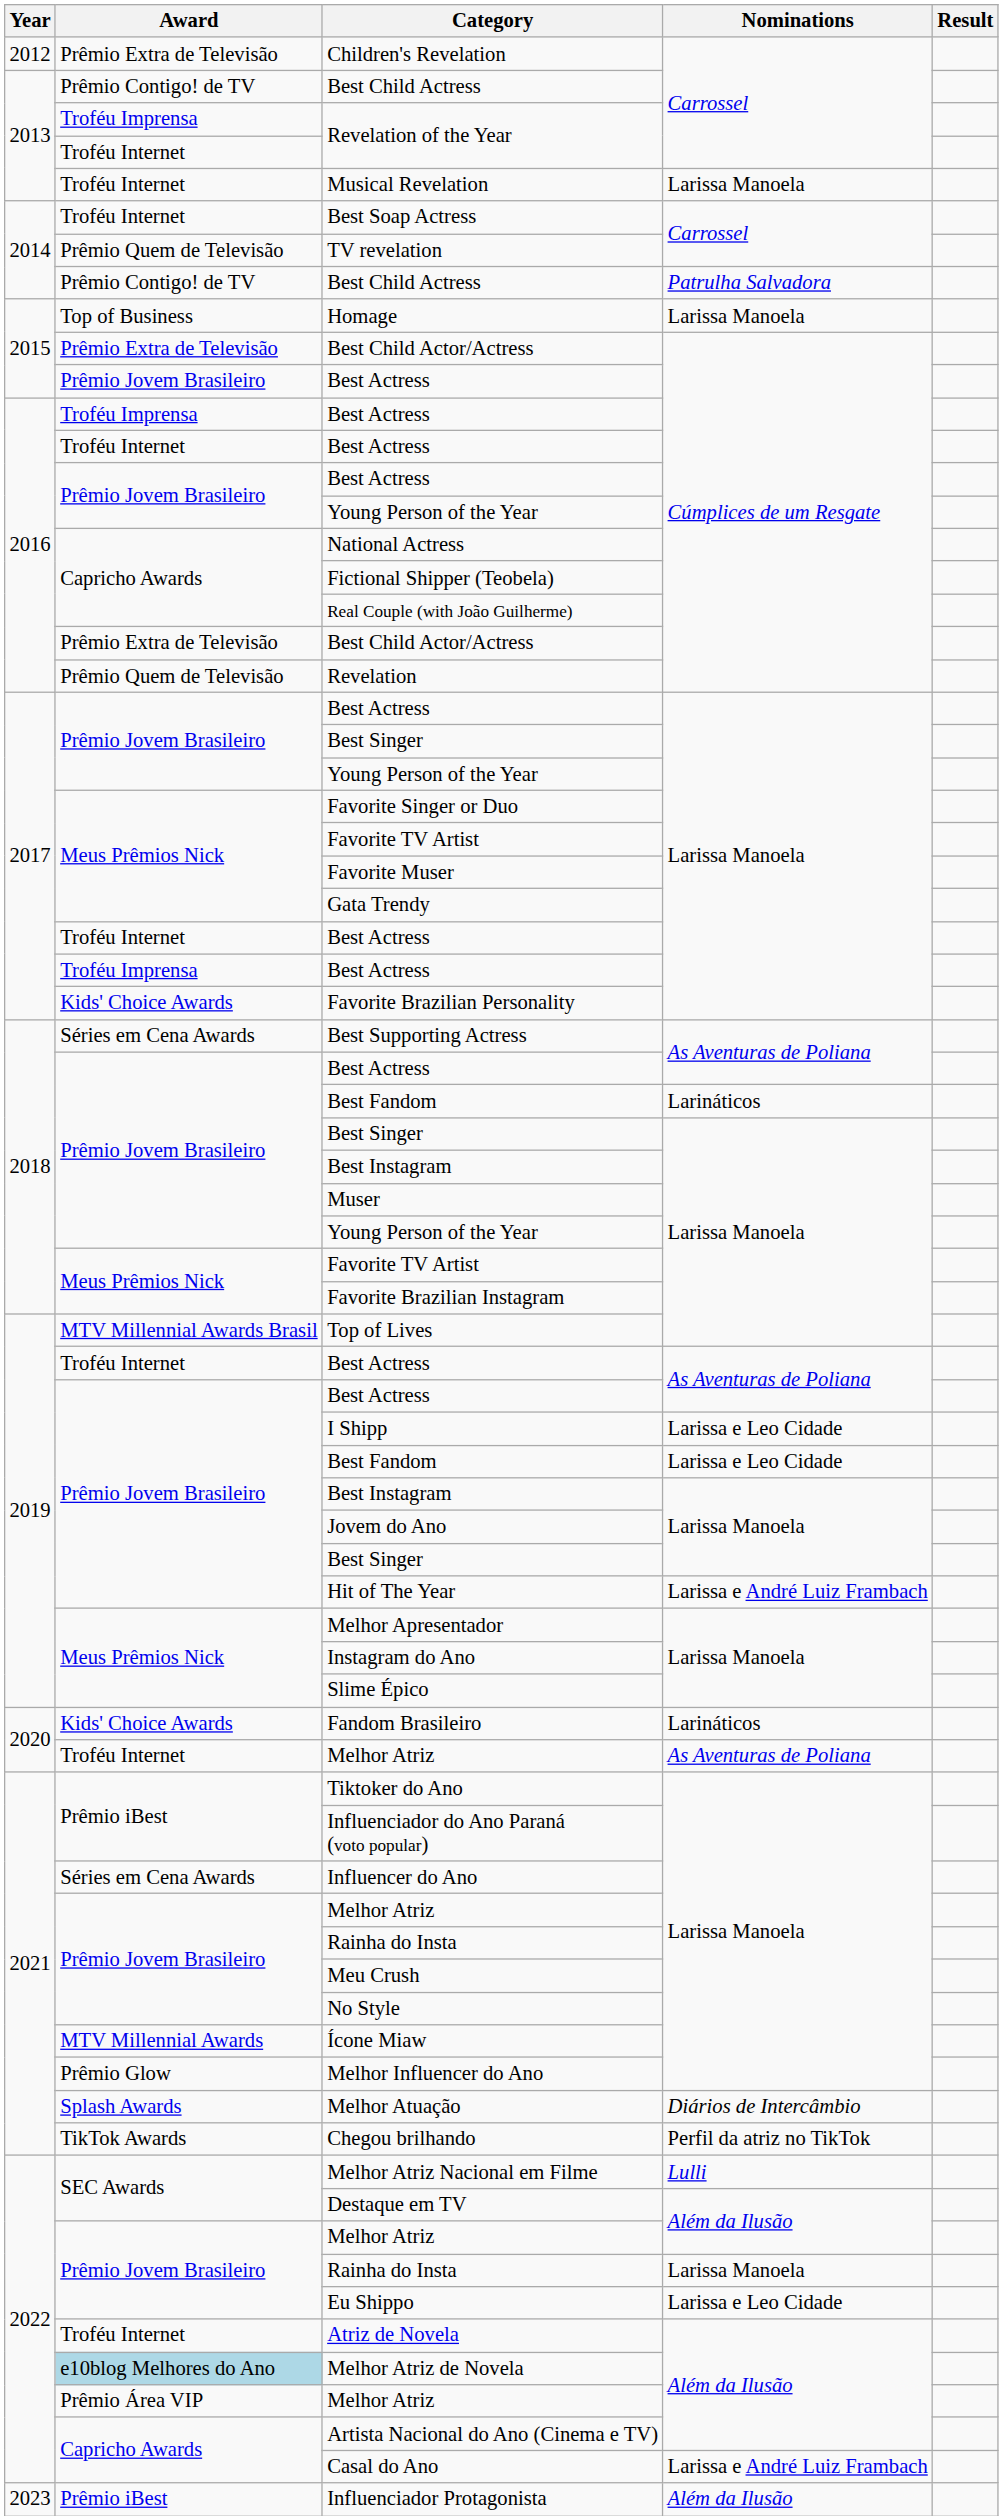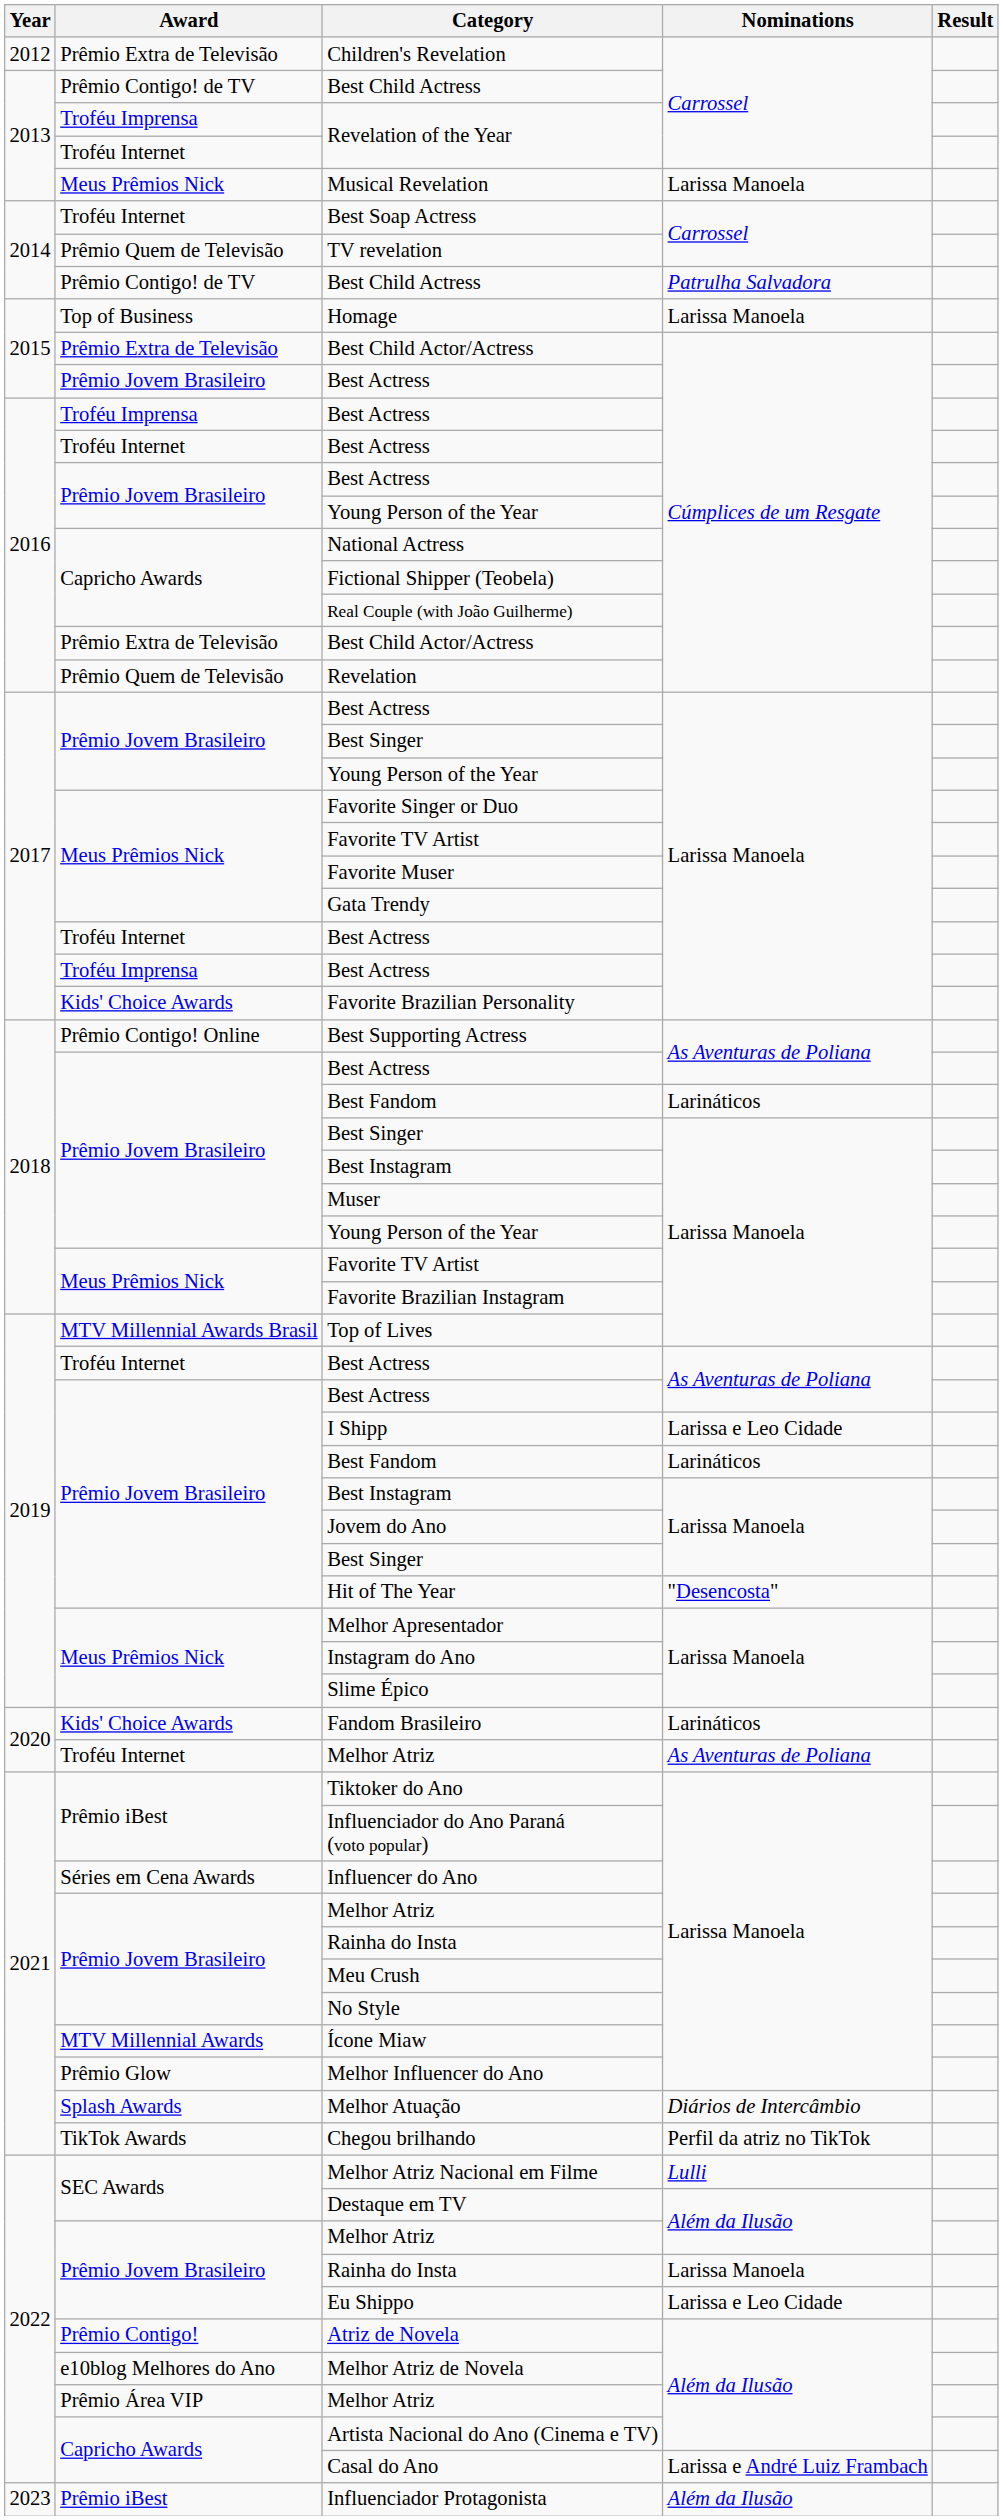 <table class="wikitable">
 <tr>
 <th>Year</th>
 <th>Award</th>
 <th>Category</th>
 <th>Nominations</th>
 <th>Result</th>
 </tr>
 <tr>
 <td>2012</td>
 <td>Prêmio Extra de Televisão</td>
 <td>Children's Revelation</td>
 <td rowspan="4"><div> <em><a href='#'>Carrossel</a></em></div></td>
 <td></td>
 </tr>
 <tr>
 <td rowspan="4">2013</td>
 <td>Prêmio Contigo! de TV</td>
 <td>Best Child Actress</td>
 <td></td>
 </tr>
 <tr>
 <td><a href='#'>Troféu Imprensa</a></td>
 <td rowspan=2>Revelation of the Year</td>
 <td></td>
 </tr>
 <tr>
 <td>Troféu Internet</td>
 <td></td>
 </tr>
 <tr>
-<td>Troféu Internet</td>
+<td><a href='#'>Meus Prêmios Nick</a></td>
 <td>Musical Revelation</td>
 <td><div> Larissa Manoela</div></td>
 <td></td>
 </tr>
 <tr>
 <td rowspan="3">2014</td>
 <td>Troféu Internet</td>
 <td>Best Soap Actress</td>
 <td rowspan="2"><div> <em><a href='#'>Carrossel</a></em></div></td>
 <td></td>
 </tr>
 <tr>
 <td>Prêmio Quem de Televisão</td>
 <td>TV revelation</td>
 <td></td>
 </tr>
 <tr>
 <td>Prêmio Contigo! de TV</td>
 <td>Best Child Actress</td>
 <td><div> <em><a href='#'>Patrulha Salvadora</a></em></div></td>
 <td></td>
 </tr>
 <tr>
 <td rowspan="3">2015</td>
 <td>Top of Business</td>
 <td>Homage</td>
 <td><div> Larissa Manoela</div></td>
 <td></td>
 </tr>
 <tr>
 <td><a href='#'>Prêmio Extra de Televisão</a></td>
 <td>Best Child Actor/Actress</td>
 <td rowspan="11"><div> <em><a href='#'>Cúmplices de um Resgate</a></em></div></td>
 <td></td>
 </tr>
 <tr>
 <td><a href='#'>Prêmio Jovem Brasileiro</a></td>
 <td>Best Actress</td>
 <td></td>
 </tr>
 <tr>
 <td rowspan="9">2016</td>
 <td><a href='#'>Troféu Imprensa</a></td>
 <td>Best Actress</td>
 <td></td>
 </tr>
 <tr>
 <td>Troféu Internet</td>
 <td>Best Actress</td>
 <td></td>
 </tr>
 <tr>
 <td rowspan="2"><a href='#'>Prêmio Jovem Brasileiro</a></td>
 <td>Best Actress</td>
 <td></td>
 </tr>
 <tr>
 <td>Young Person of the Year</td>
 <td></td>
 </tr>
 <tr>
 <td rowspan="3">Capricho Awards</td>
 <td>National Actress</td>
 <td></td>
 </tr>
 <tr>
 <td>Fictional Shipper (Teobela)</td>
 <td></td>
 </tr>
 <tr>
 <td><small>Real Couple (with João Guilherme)</small></td>
 <td></td>
 </tr>
 <tr>
 <td>Prêmio Extra de Televisão</td>
 <td>Best Child Actor/Actress</td>
 <td></td>
 </tr>
 <tr>
 <td>Prêmio Quem de Televisão</td>
 <td>Revelation</td>
 <td></td>
 </tr>
 <tr>
 <td rowspan="10">2017</td>
 <td rowspan="3"><a href='#'>Prêmio Jovem Brasileiro</a></td>
 <td>Best Actress</td>
 <td rowspan="10"><div>Larissa Manoela</div></td>
 <td></td>
 </tr>
 <tr>
 <td>Best Singer</td>
 <td></td>
 </tr>
 <tr>
 <td>Young Person of the Year</td>
 <td></td>
 </tr>
 <tr>
 <td rowspan="4"><a href='#'>Meus Prêmios Nick</a></td>
 <td>Favorite Singer or Duo</td>
 <td></td>
 </tr>
 <tr>
 <td>Favorite TV Artist</td>
 <td></td>
 </tr>
 <tr>
 <td>Favorite Muser</td>
 <td></td>
 </tr>
 <tr>
 <td>Gata Trendy</td>
 <td></td>
 </tr>
 <tr>
 <td>Troféu Internet</td>
 <td>Best Actress</td>
 <td></td>
 </tr>
 <tr>
 <td><a href='#'>Troféu Imprensa</a></td>
 <td>Best Actress</td>
 <td></td>
 </tr>
 <tr>
 <td><a href='#'>Kids' Choice Awards</a></td>
 <td>Favorite Brazilian Personality</td>
 <td></td>
 </tr>
 <tr>
 <td rowspan="9">2018</td>
-<td>Séries em Cena Awards</td>
+<td>Prêmio Contigoǃ Online</td>
 <td>Best Supporting Actress</td>
 <td rowspan="2"><div> <em><a href='#'>As Aventuras de Poliana</a></em></div></td>
 <td></td>
 </tr>
 <tr>
 <td rowspan="6"><a href='#'>Prêmio Jovem Brasileiro</a></td>
 <td>Best Actress</td>
 <td></td>
 </tr>
 <tr>
 <td>Best Fandom</td>
 <td><div> Larináticos</div></td>
 <td></td>
 </tr>
 <tr>
 <td>Best Singer</td>
 <td rowspan="7"><div>Larissa Manoela</div></td>
 <td></td>
 </tr>
 <tr>
 <td>Best Instagram</td>
 <td></td>
 </tr>
 <tr>
 <td>Muser</td>
 <td></td>
 </tr>
 <tr>
 <td>Young Person of the Year</td>
 <td></td>
 </tr>
 <tr>
 <td rowspan="2"><a href='#'>Meus Prêmios Nick</a></td>
 <td>Favorite TV Artist</td>
 <td></td>
 </tr>
 <tr>
 <td>Favorite Brazilian Instagram</td>
 <td></td>
 </tr>
 <tr>
 <td rowspan="12">2019</td>
 <td><a href='#'>MTV Millennial Awards Brasil</a></td>
 <td>Top of Lives</td>
 <td></td>
 </tr>
 <tr>
 <td>Troféu Internet</td>
 <td>Best Actress</td>
 <td rowspan="2"><div>  <em><a href='#'>As Aventuras de Poliana</a></em></div></td>
 <td></td>
 </tr>
 <tr>
 <td rowspan="7"><a href='#'>Prêmio Jovem Brasileiro</a></td>
 <td>Best Actress</td>
 <td></td>
 </tr>
 <tr>
 <td>I Shipp</td>
 <td><div> Larissa e Leo Cidade</div></td>
 <td></td>
 </tr>
 <tr>
 <td>Best Fandom</td>
-<td><div> Larissa e Leo Cidade</div></td>
+<td><div> Larináticos</div></td>
 <td></td>
 </tr>
 <tr>
 <td>Best Instagram</td>
 <td rowspan="3"><div> Larissa Manoela</div></td>
 <td></td>
 </tr>
 <tr>
 <td>Jovem do Ano</td>
 <td></td>
 </tr>
 <tr>
 <td>Best Singer</td>
 <td></td>
 </tr>
 <tr>
 <td>Hit of The Year</td>
-<td><div>Larissa e <a href='#'>André Luiz Frambach</a> </div></td>
+<td><div> "<a href='#'>Desencosta</a>"</div></td>
 <td></td>
 </tr>
 <tr>
 <td rowspan="3"><a href='#'>Meus Prêmios Nick</a></td>
 <td>Melhor Apresentador</td>
 <td rowspan="3"><div> Larissa Manoela</div></td>
 <td></td>
 </tr>
 <tr>
 <td>Instagram do Ano</td>
 <td></td>
 </tr>
 <tr>
 <td>Slime Épico</td>
 <td></td>
 </tr>
 <tr>
 <td rowspan="2">2020</td>
 <td><a href='#'>Kids' Choice Awards</a></td>
 <td>Fandom Brasileiro</td>
 <td><div> Larináticos</div></td>
 <td></td>
 </tr>
 <tr>
 <td>Troféu Internet</td>
 <td>Melhor Atriz</td>
 <td><div> <em><a href='#'>As Aventuras de Poliana</a></em></div></td>
 <td></td>
 </tr>
 <tr>
 <td rowspan="11">2021</td>
 <td rowspan="2">Prêmio iBest</td>
 <td>Tiktoker do Ano</td>
 <td rowspan="9"><div> Larissa Manoela</div></td>
 <td></td>
 </tr>
 <tr>
 <td>Influenciador do Ano Paraná <br>(<small>voto popular</small>)</td>
 <td></td>
 </tr>
 <tr>
 <td>Séries em Cena Awards</td>
 <td>Influencer do Ano</td>
 <td></td>
 </tr>
 <tr>
 <td rowspan=4><a href='#'>Prêmio Jovem Brasileiro</a></td>
 <td>Melhor Atriz</td>
 <td></td>
 </tr>
 <tr>
 <td>Rainha do Insta</td>
 <td></td>
 </tr>
 <tr>
 <td>Meu Crush</td>
 <td></td>
 </tr>
 <tr>
 <td>No Style</td>
 <td></td>
 </tr>
 <tr>
 <td><a href='#'>MTV Millennial Awards</a></td>
 <td>Ícone Miaw</td>
 <td></td>
 </tr>
 <tr>
 <td>Prêmio Glow</td>
 <td>Melhor Influencer do Ano</td>
 <td></td>
 </tr>
 <tr>
 <td><a href='#'>Splash Awards</a></td>
 <td>Melhor Atuação</td>
 <td><div><em>Diários de Intercâmbio</em></div></td>
 <td></td>
 </tr>
 <tr>
 <td>TikTok Awards</td>
 <td>Chegou brilhando</td>
 <td><div> Perfil da atriz no TikTok</div></td>
 <td></td>
 </tr>
 <tr>
 <td rowspan="10">2022</td>
 <td rowspan="2">SEC Awards</td>
 <td>Melhor Atriz Nacional em Filme</td>
 <td><em><a href='#'>Lulli</a></em></td>
 <td></td>
 </tr>
 <tr>
 <td>Destaque em TV</td>
 <td rowspan="2"><em><a href='#'>Além da Ilusão</a></em></td>
 <td></td>
 </tr>
 <tr>
 <td rowspan="3"><a href='#'>Prêmio Jovem Brasileiro</a></td>
 <td>Melhor Atriz</td>
 <td></td>
 </tr>
 <tr>
 <td>Rainha do Insta</td>
 <td><div>Larissa Manoela </div></td>
 <td></td>
 </tr>
 <tr>
 <td>Eu Shippo</td>
 <td><div> Larissa e Leo Cidade</div></td>
 <td></td>
 </tr>
 <tr>
-<td>Troféu Internet</td>
+<td><a href='#'>Prêmio Contigo!</a></td>
 <td><a href='#'>Atriz de Novela</a></td>
 <td rowspan="4"><em><a href='#'>Além da Ilusão</a></em></td>
 <td></td>
 </tr>
 <tr>
-<td style="background: lightblue;">e10blog Melhores do Ano</td>
+<td>e10blog Melhores do Ano</td>
 <td>Melhor Atriz de Novela</td>
 <td></td>
 </tr>
 <tr>
 <td>Prêmio Área VIP</td>
 <td>Melhor Atriz</td>
 <td></td>
 </tr>
 <tr>
 <td rowspan="2"><a href='#'>Capricho Awards</a></td>
 <td>Artista Nacional do Ano (Cinema e TV)</td>
 <td></td>
 </tr>
 <tr>
 <td>Casal do Ano</td>
 <td>Larissa e <a href='#'>André Luiz Frambach</a></td>
 <td></td>
 </tr>
 <tr>
 <td>2023</td>
 <td><a href='#'>Prêmio iBest</a></td>
 <td>Influenciador Protagonista</td>
 <td><em><a href='#'>Além da Ilusão</a></em></td>
 <td></td>
 </tr>
 </table>
